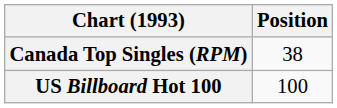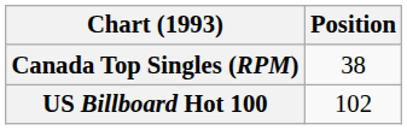 <table class="wikitable sortable plainrowheaders">
 <tr>
 <th>Chart (1993)</th>
 <th>Position</th>
 </tr>
 <tr>
 <th scope="row">Canada Top Singles (<em>RPM</em>)</th>
 <td align="center">38</td>
 </tr>
 <tr>
 <th scope="row">US <em>Billboard</em> Hot 100</th>
-<td align="center">100</td>
+<td align="center">102</td>
 </tr>
 </table>
